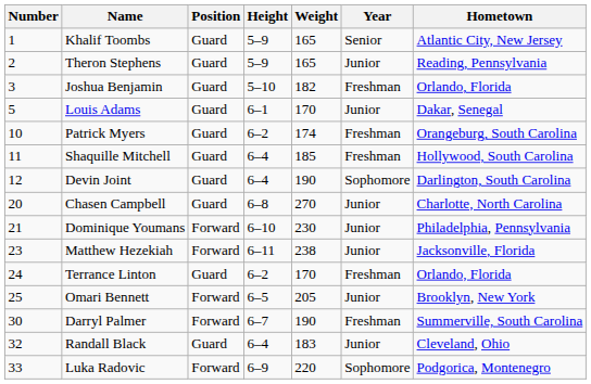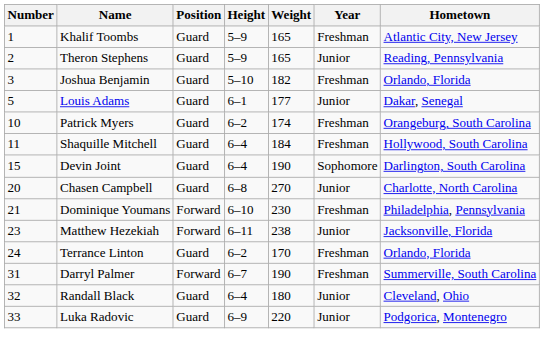 <table class="wikitable" style="font-size: 95%;">
 <tr>
 <th>Number</th>
 <th>Name</th>
 <th>Position</th>
 <th>Height</th>
 <th>Weight</th>
 <th>Year</th>
 <th>Hometown</th>
 </tr>
 <tr>
 <td>1</td>
 <td>Khalif Toombs</td>
 <td>Guard</td>
 <td>5–9</td>
 <td>165</td>
-<td>Senior</td>
+<td>Freshman</td>
 <td><a href='#'>Atlantic City, New Jersey</a></td>
 </tr>
 <tr>
 <td>2</td>
 <td>Theron Stephens</td>
 <td>Guard</td>
 <td>5–9</td>
 <td>165</td>
 <td>Junior</td>
 <td><a href='#'>Reading, Pennsylvania</a></td>
 </tr>
 <tr>
 <td>3</td>
 <td>Joshua Benjamin</td>
 <td>Guard</td>
 <td>5–10</td>
 <td>182</td>
 <td>Freshman</td>
 <td><a href='#'>Orlando, Florida</a></td>
 </tr>
 <tr>
 <td>5</td>
 <td><a href='#'>Louis Adams</a></td>
 <td>Guard</td>
 <td>6–1</td>
-<td>170</td>
+<td>177</td>
 <td>Junior</td>
 <td><a href='#'>Dakar</a>, <a href='#'>Senegal</a></td>
 </tr>
 <tr>
 <td>10</td>
 <td>Patrick Myers</td>
 <td>Guard</td>
 <td>6–2</td>
 <td>174</td>
 <td>Freshman</td>
 <td><a href='#'>Orangeburg, South Carolina</a></td>
 </tr>
 <tr>
 <td>11</td>
 <td>Shaquille Mitchell</td>
 <td>Guard</td>
 <td>6–4</td>
-<td>185</td>
+<td>184</td>
 <td>Freshman</td>
 <td><a href='#'>Hollywood, South Carolina</a></td>
 </tr>
 <tr>
-<td>12</td>
+<td>15</td>
 <td>Devin Joint</td>
 <td>Guard</td>
 <td>6–4</td>
 <td>190</td>
 <td>Sophomore</td>
 <td><a href='#'>Darlington, South Carolina</a></td>
 </tr>
 <tr>
 <td>20</td>
 <td>Chasen Campbell</td>
 <td>Guard</td>
 <td>6–8</td>
 <td>270</td>
 <td>Junior</td>
 <td><a href='#'>Charlotte, North Carolina</a></td>
 </tr>
 <tr>
 <td>21</td>
 <td>Dominique Youmans</td>
 <td>Forward</td>
 <td>6–10</td>
 <td>230</td>
-<td>Junior</td>
+<td>Freshman</td>
 <td><a href='#'>Philadelphia</a>, <a href='#'>Pennsylvania</a></td>
 </tr>
 <tr>
 <td>23</td>
 <td>Matthew Hezekiah</td>
 <td>Forward</td>
 <td>6–11</td>
 <td>238</td>
 <td>Junior</td>
 <td><a href='#'>Jacksonville, Florida</a></td>
 </tr>
 <tr>
 <td>24</td>
 <td>Terrance Linton</td>
 <td>Guard</td>
 <td>6–2</td>
 <td>170</td>
 <td>Freshman</td>
 <td><a href='#'>Orlando, Florida</a></td>
 </tr>
 <tr>
-<td>25</td>
-<td>Omari Bennett</td>
-<td>Forward</td>
-<td>6–5</td>
-<td>205</td>
-<td>Junior</td>
-<td><a href='#'>Brooklyn</a>, <a href='#'>New York</a></td>
-</tr>
-<tr>
-<td>30</td>
+<td>31</td>
 <td>Darryl Palmer</td>
 <td>Forward</td>
 <td>6–7</td>
 <td>190</td>
 <td>Freshman</td>
 <td><a href='#'>Summerville, South Carolina</a></td>
 </tr>
 <tr>
 <td>32</td>
 <td>Randall Black</td>
 <td>Guard</td>
 <td>6–4</td>
-<td>183</td>
+<td>180</td>
 <td>Junior</td>
 <td><a href='#'>Cleveland</a>, <a href='#'>Ohio</a></td>
 </tr>
 <tr>
 <td>33</td>
 <td>Luka Radovic</td>
-<td>Forward</td>
+<td>Guard</td>
 <td>6–9</td>
 <td>220</td>
-<td>Sophomore</td>
+<td>Junior</td>
 <td><a href='#'>Podgorica</a>, <a href='#'>Montenegro</a></td>
 </tr>
 </table>
